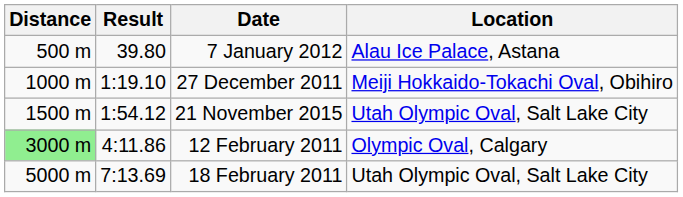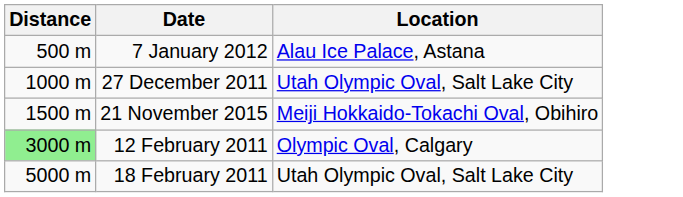 <table class="wikitable">
 <tr>
 <th>Distance</th>
-<th>Result</th>
 <th>Date</th>
 <th>Location</th>
 </tr>
 <tr style="text-align:right;">
 <td>500 m</td>
-<td>39.80</td>
 <td>7 January 2012</td>
 <td align="left"><a href='#'>Alau Ice Palace</a>, Astana</td>
 </tr>
 <tr style="text-align:right;">
 <td>1000 m</td>
-<td>1:19.10</td>
 <td>27 December 2011</td>
+<td align="left"><a href='#'>Utah Olympic Oval</a>, Salt Lake City</td>
+</tr>
+<tr style="text-align:right;">
+<td>1500 m</td>
+<td>21 November 2015</td>
 <td align="left"><a href='#'>Meiji Hokkaido-Tokachi Oval</a>, Obihiro</td>
 </tr>
 <tr style="text-align:right;">
-<td>1500 m</td>
-<td>1:54.12</td>
-<td>21 November 2015</td>
-<td align="left"><a href='#'>Utah Olympic Oval</a>, Salt Lake City</td>
-</tr>
-<tr style="text-align:right;">
 <td style="background: lightgreen;">3000 m</td>
-<td>4:11.86</td>
 <td>12 February 2011</td>
 <td align="left"><a href='#'>Olympic Oval</a>, Calgary</td>
 </tr>
 <tr style="text-align:right;">
 <td>5000 m</td>
-<td>7:13.69</td>
 <td>18 February 2011</td>
 <td align="left">Utah Olympic Oval, Salt Lake City</td>
 </tr>
 </table>
